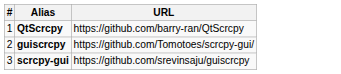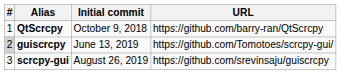 <table class="wikitable sortable">
 <tr>
 <th>#</th>
 <th>Alias</th>
+<th>Initial commit</th>
 <th>URL</th>
 </tr>
 <tr>
 <td>1</td>
 <td><strong>QtScrcpy</strong></td>
+<td>October 9, 2018</td>
 <td>https://github.com/barry-ran/QtScrcpy</td>
 </tr>
 <tr>
-<td>2</td>
+<td style="background: lightgrey;">2</td>
 <td><strong>guiscrcpy</strong></td>
+<td>June 13, 2019</td>
 <td>https://github.com/Tomotoes/scrcpy-gui/</td>
 </tr>
 <tr>
 <td>3</td>
 <td><strong>scrcpy-gui</strong></td>
+<td>August 26, 2019</td>
 <td>https://github.com/srevinsaju/guiscrcpy</td>
 </tr>
 </table>
